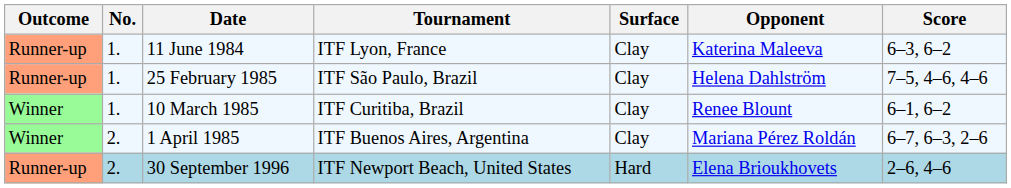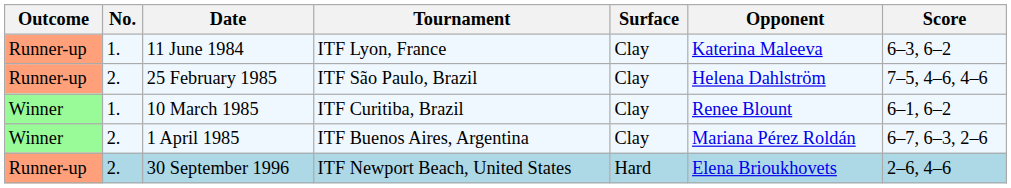 <table class="wikitable" style="font-size:97%;" width="850">
 <tr>
 <th>Outcome</th>
 <th>No.</th>
 <th>Date</th>
 <th>Tournament</th>
 <th>Surface</th>
 <th>Opponent</th>
 <th>Score</th>
 </tr>
 <tr bgcolor="#f0f8ff">
 <td bgcolor="FFA07A">Runner-up</td>
 <td>1.</td>
 <td>11 June 1984</td>
 <td>ITF Lyon, France</td>
 <td>Clay</td>
 <td> <a href='#'>Katerina Maleeva</a></td>
 <td>6–3, 6–2</td>
 </tr>
 <tr style="background:#f0f8ff;">
 <td bgcolor="FFA07A">Runner-up</td>
-<td>1.</td>
+<td>2.</td>
 <td>25 February 1985</td>
 <td>ITF São Paulo, Brazil</td>
 <td>Clay</td>
 <td> <a href='#'>Helena Dahlström</a></td>
 <td>7–5, 4–6, 4–6</td>
 </tr>
 <tr style="background:#f0f8ff;">
 <td style="background:#98fb98;">Winner</td>
 <td>1.</td>
 <td>10 March 1985</td>
 <td>ITF Curitiba, Brazil</td>
 <td>Clay</td>
 <td> <a href='#'>Renee Blount</a></td>
 <td>6–1, 6–2</td>
 </tr>
 <tr bgcolor="#f0f8ff">
 <td style="background:#98fb98;">Winner</td>
 <td>2.</td>
 <td>1 April 1985</td>
 <td>ITF Buenos Aires, Argentina</td>
 <td>Clay</td>
 <td> <a href='#'>Mariana Pérez Roldán</a></td>
 <td>6–7, 6–3, 2–6</td>
 </tr>
 <tr style="background:lightblue;">
 <td bgcolor="FFA07A">Runner-up</td>
 <td>2.</td>
 <td>30 September 1996</td>
 <td>ITF Newport Beach, United States</td>
 <td>Hard</td>
 <td> <a href='#'>Elena Brioukhovets</a></td>
 <td>2–6, 4–6</td>
 </tr>
 </table>
